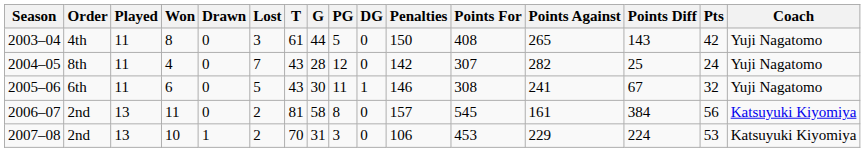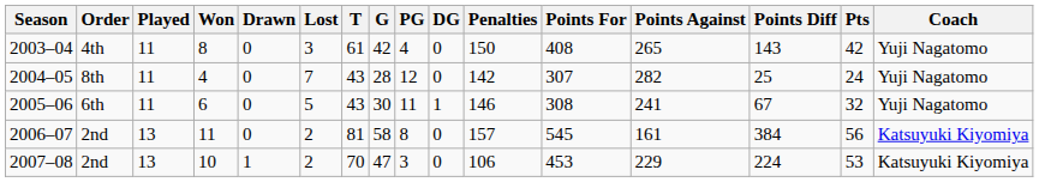 <table class="wikitable">
 <tr>
 <th>Season</th>
 <th>Order</th>
 <th>Played</th>
 <th>Won</th>
 <th>Drawn</th>
 <th>Lost</th>
 <th>T</th>
 <th>G</th>
 <th>PG</th>
 <th>DG</th>
 <th>Penalties</th>
 <th>Points For</th>
 <th>Points Against</th>
 <th>Points Diff</th>
 <th>Pts</th>
 <th>Coach</th>
 </tr>
 <tr>
 <td>2003–04</td>
 <td>4th</td>
 <td>11</td>
 <td>8</td>
 <td>0</td>
 <td>3</td>
 <td>61</td>
-<td>44</td>
-<td>5</td>
+<td>42</td>
+<td>4</td>
 <td>0</td>
 <td>150</td>
 <td>408</td>
 <td>265</td>
 <td>143</td>
 <td>42</td>
 <td>Yuji Nagatomo</td>
 </tr>
 <tr>
 <td>2004–05</td>
 <td>8th</td>
 <td>11</td>
 <td>4</td>
 <td>0</td>
 <td>7</td>
 <td>43</td>
 <td>28</td>
 <td>12</td>
 <td>0</td>
 <td>142</td>
 <td>307</td>
 <td>282</td>
 <td>25</td>
 <td>24</td>
 <td>Yuji Nagatomo</td>
 </tr>
 <tr>
 <td>2005–06</td>
 <td>6th</td>
 <td>11</td>
 <td>6</td>
 <td>0</td>
 <td>5</td>
 <td>43</td>
 <td>30</td>
 <td>11</td>
 <td>1</td>
 <td>146</td>
 <td>308</td>
 <td>241</td>
 <td>67</td>
 <td>32</td>
 <td>Yuji Nagatomo</td>
 </tr>
 <tr>
 <td>2006–07</td>
 <td>2nd</td>
 <td>13</td>
 <td>11</td>
 <td>0</td>
 <td>2</td>
 <td>81</td>
 <td>58</td>
 <td>8</td>
 <td>0</td>
 <td>157</td>
 <td>545</td>
 <td>161</td>
 <td>384</td>
 <td>56</td>
 <td><a href='#'>Katsuyuki Kiyomiya</a></td>
 </tr>
 <tr>
 <td>2007–08</td>
 <td>2nd</td>
 <td>13</td>
 <td>10</td>
 <td>1</td>
 <td>2</td>
 <td>70</td>
-<td>31</td>
+<td>47</td>
 <td>3</td>
 <td>0</td>
 <td>106</td>
 <td>453</td>
 <td>229</td>
 <td>224</td>
 <td>53</td>
 <td>Katsuyuki Kiyomiya</td>
 </tr>
 </table>
